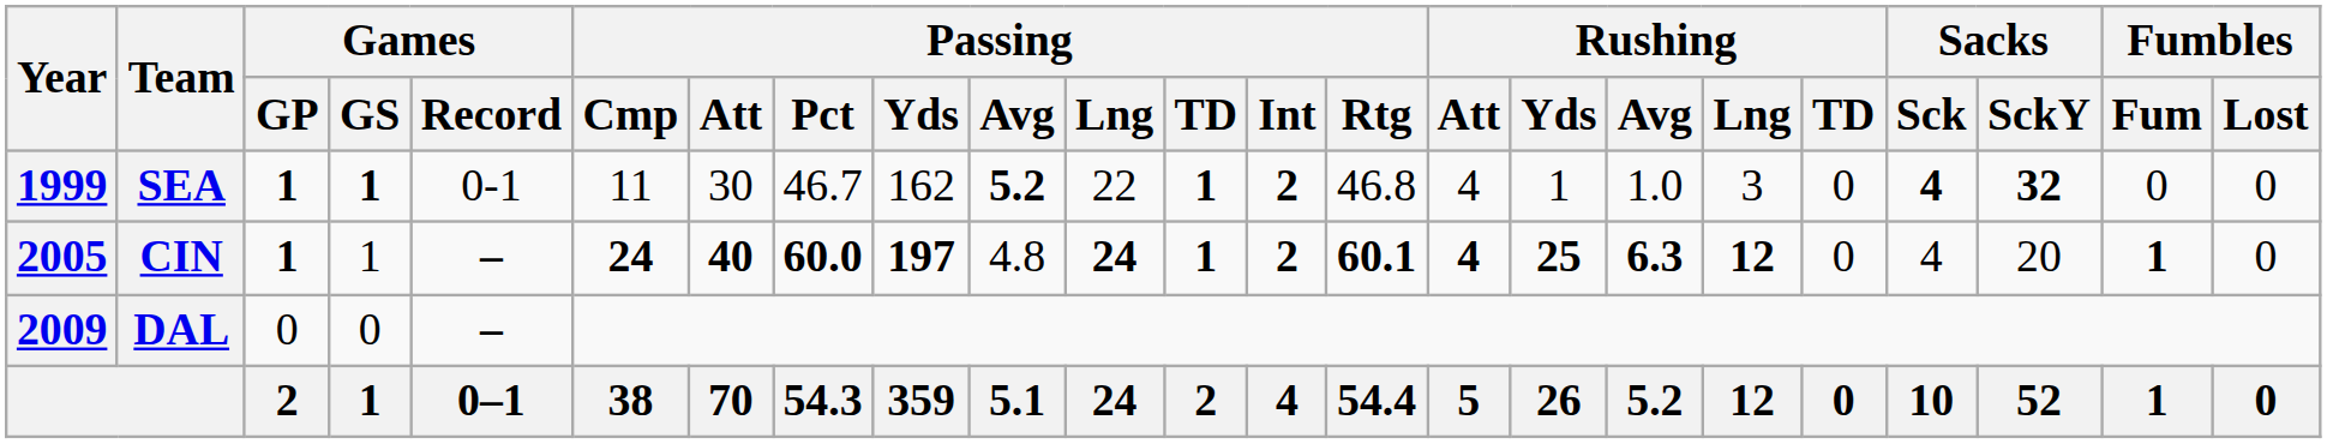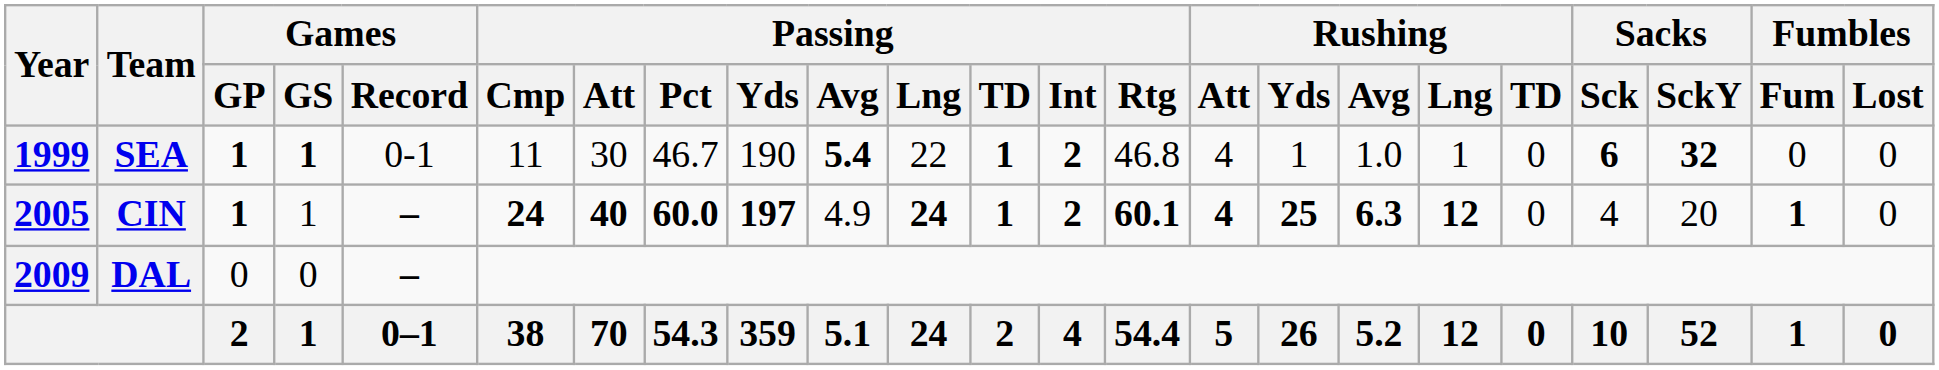 <table class=wikitable style="text-align:center;">
 <tr>
 <th rowspan="2">Year</th>
 <th rowspan="2">Team</th>
 <th colspan="3">Games</th>
 <th colspan="9">Passing</th>
 <th colspan="5">Rushing</th>
 <th colspan="2">Sacks</th>
 <th colspan="2">Fumbles</th>
 </tr>
 <tr>
 <th>GP</th>
 <th>GS</th>
 <th>Record</th>
 <th>Cmp</th>
 <th>Att</th>
 <th>Pct</th>
 <th>Yds</th>
 <th>Avg</th>
 <th>Lng</th>
 <th>TD</th>
 <th>Int</th>
 <th>Rtg</th>
 <th>Att</th>
 <th>Yds</th>
 <th>Avg</th>
 <th>Lng</th>
 <th>TD</th>
 <th>Sck</th>
 <th>SckY</th>
 <th>Fum</th>
 <th>Lost</th>
 </tr>
 <tr>
 <th><a href='#'>1999</a></th>
 <th><a href='#'>SEA</a></th>
 <td><strong>1</strong></td>
 <td><strong>1</strong></td>
 <td>0-1</td>
 <td>11</td>
 <td>30</td>
 <td>46.7</td>
-<td>162</td>
-<td><strong>5.2</strong></td>
+<td>190</td>
+<td><strong>5.4</strong></td>
 <td>22</td>
 <td><strong>1</strong></td>
 <td><strong>2</strong></td>
 <td>46.8</td>
 <td>4</td>
 <td>1</td>
 <td>1.0</td>
-<td>3</td>
+<td>1</td>
 <td>0</td>
-<td><strong>4</strong></td>
+<td><strong>6</strong></td>
 <td><strong>32</strong></td>
 <td>0</td>
 <td>0</td>
 </tr>
 <tr>
 <th><a href='#'>2005</a></th>
 <th><a href='#'>CIN</a></th>
 <td><strong>1</strong></td>
 <td>1</td>
 <td><strong>–</strong></td>
 <td><strong>24</strong></td>
 <td><strong>40</strong></td>
 <td><strong>60.0</strong></td>
 <td><strong>197</strong></td>
-<td>4.8</td>
+<td>4.9</td>
 <td><strong>24</strong></td>
 <td><strong>1</strong></td>
 <td><strong>2</strong></td>
 <td><strong>60.1</strong></td>
 <td><strong>4</strong></td>
 <td><strong>25</strong></td>
 <td><strong>6.3</strong></td>
 <td><strong>12</strong></td>
 <td>0</td>
 <td>4</td>
 <td>20</td>
 <td><strong>1</strong></td>
 <td>0</td>
 </tr>
 <tr>
 <th><a href='#'>2009</a></th>
 <th><a href='#'>DAL</a></th>
 <td>0</td>
 <td>0</td>
 <td><strong>–</strong></td>
 <td colspan="18"></td>
 </tr>
 <tr>
 <th colspan="2"></th>
 <th>2</th>
 <th>1</th>
 <th>0–1</th>
 <th>38</th>
 <th>70</th>
 <th>54.3</th>
 <th>359</th>
 <th>5.1</th>
 <th>24</th>
 <th>2</th>
 <th>4</th>
 <th>54.4</th>
 <th>5</th>
 <th>26</th>
 <th>5.2</th>
 <th>12</th>
 <th>0</th>
 <th>10</th>
 <th>52</th>
 <th>1</th>
 <th>0</th>
 </tr>
 </table>
